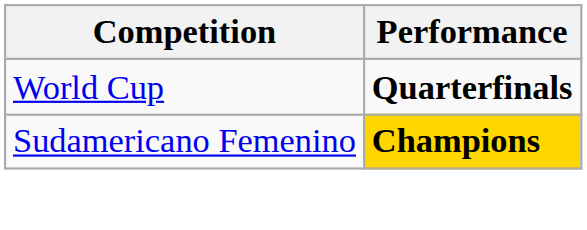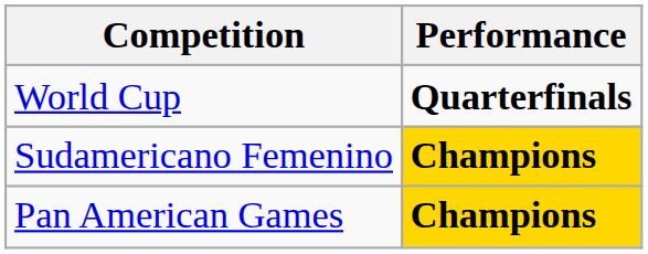 <table class="wikitable">
 <tr>
 <th>Competition</th>
 <th>Performance</th>
 </tr>
 <tr>
 <td><a href='#'>World Cup</a></td>
 <td><strong>Quarterfinals</strong></td>
 </tr>
 <tr>
 <td><a href='#'>Sudamericano Femenino</a></td>
 <td bgcolor = "gold"><strong>Champions</strong></td>
 </tr>
+<tr>
+<td><a href='#'>Pan American Games</a></td>
+<td bgcolor = "gold"><strong>Champions</strong></td>
+</tr>
 </table>
